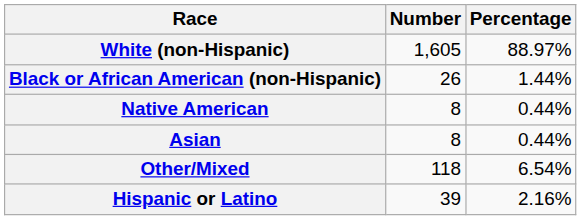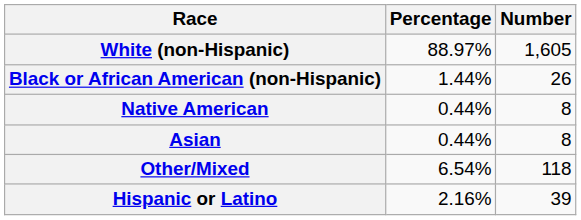 <table class="wikitable" style="text-align:right">
 <tr>
 <th scope="col">Race</th>
+<th scope="col">Percentage</th>
 <th scope="col">Number</th>
-<th scope="col">Percentage</th>
 </tr>
 <tr>
 <th scope="row"><a href='#'>White</a> (non-Hispanic)</th>
+<td>88.97%</td>
 <td>1,605</td>
-<td>88.97%</td>
 </tr>
 <tr>
 <th scope="row"><a href='#'>Black or African American</a> (non-Hispanic)</th>
+<td>1.44%</td>
 <td>26</td>
-<td>1.44%</td>
 </tr>
 <tr>
 <th scope="row"><a href='#'>Native American</a></th>
+<td>0.44%</td>
 <td>8</td>
-<td>0.44%</td>
 </tr>
 <tr>
 <th scope="row"><a href='#'>Asian</a></th>
+<td>0.44%</td>
 <td>8</td>
-<td>0.44%</td>
 </tr>
 <tr>
 <th scope="row"><a href='#'>Other/Mixed</a></th>
+<td>6.54%</td>
 <td>118</td>
-<td>6.54%</td>
 </tr>
 <tr>
 <th scope="row"><a href='#'>Hispanic</a> or <a href='#'>Latino</a></th>
+<td>2.16%</td>
 <td>39</td>
-<td>2.16%</td>
 </tr>
 </table>
